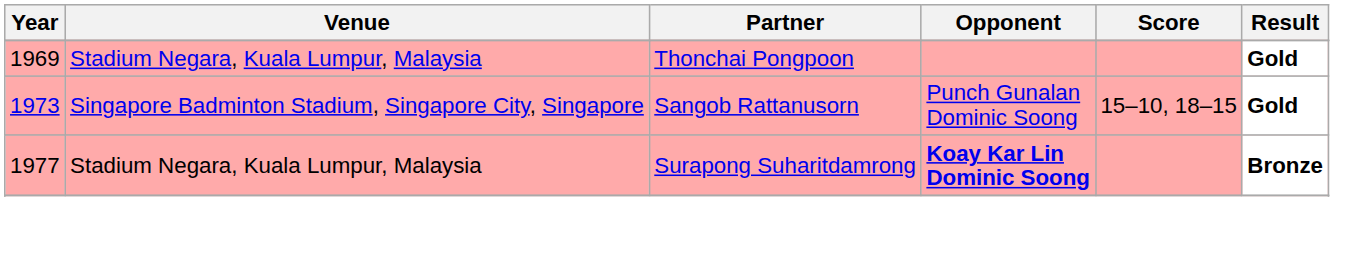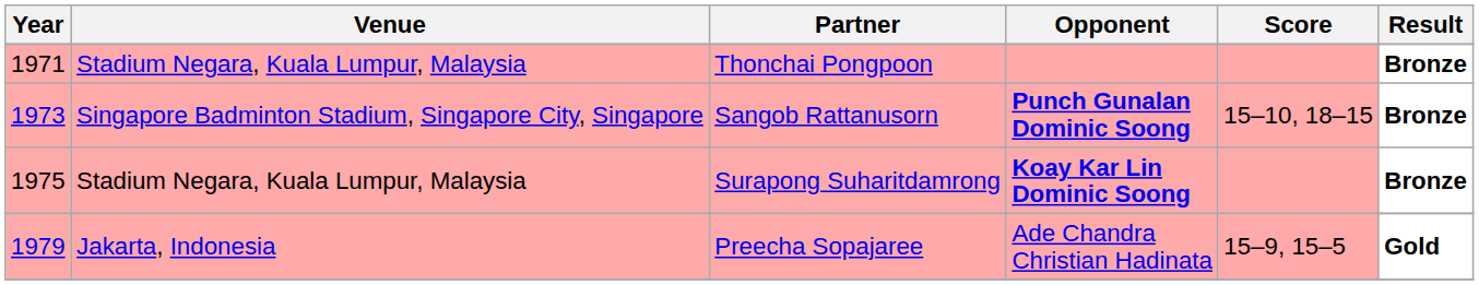 <table class="sortable wikitable" style="font-size: 90%;">
 <tr>
 <th>Year</th>
 <th>Venue</th>
 <th>Partner</th>
 <th>Opponent</th>
 <th>Score</th>
 <th>Result</th>
 </tr>
 <tr>
 </tr>
 <tr>
 </tr>
 <tr style="background:#FFAAAA">
-<td align="center">1969</td>
+<td align="center">1971</td>
 <td align="left"><a href='#'>Stadium Negara</a>, <a href='#'>Kuala Lumpur</a>, <a href='#'>Malaysia</a></td>
 <td align="left"> <a href='#'>Thonchai Pongpoon</a></td>
 <td align="left"></td>
 <td align="left"></td>
-<td style="text-align:left; background:white"> <strong>Gold</strong></td>
+<td style="text-align:left; background:white"> <strong>Bronze</strong></td>
 </tr>
 <tr style="background:#FFAAAA">
 <td align="center"><a href='#'>1973</a></td>
 <td align="left"><a href='#'>Singapore Badminton Stadium</a>, <a href='#'>Singapore City</a>, <a href='#'>Singapore</a></td>
 <td align="left"> <a href='#'>Sangob Rattanusorn</a></td>
-<td align="left"> <a href='#'>Punch Gunalan</a><br> <a href='#'>Dominic Soong</a></td>
+<td align="left"><strong> <a href='#'>Punch Gunalan</a><br> <a href='#'>Dominic Soong</a></strong></td>
 <td align="left">15–10, 18–15</td>
-<td style="text-align:left; background:white"> <strong>Gold</strong></td>
+<td style="text-align:left; background:white"> <strong>Bronze</strong></td>
 </tr>
 <tr style="background:#FFAAAA">
-<td align="center">1977</td>
+<td align="center">1975</td>
 <td align="left">Stadium Negara, Kuala Lumpur, Malaysia</td>
 <td align="left"> <a href='#'>Surapong Suharitdamrong</a></td>
 <td align="left"><strong> <a href='#'>Koay Kar Lin</a><br> <a href='#'>Dominic Soong</a></strong></td>
 <td align="left"></td>
 <td style="text-align:left; background:white"> <strong>Bronze</strong></td>
 </tr>
 <tr>
 </tr>
+<tr style="background:#FFAAAA">
+<td align="center"><a href='#'>1979</a></td>
+<td align="left"><a href='#'>Jakarta</a>, <a href='#'>Indonesia</a></td>
+<td align="left"> <a href='#'>Preecha Sopajaree</a></td>
+<td align="left"> <a href='#'>Ade Chandra</a><br> <a href='#'>Christian Hadinata</a></td>
+<td align="left">15–9, 15–5</td>
+<td style="text-align:left; background:white"> <strong>Gold</strong></td>
+</tr>
 <tr>
 </tr>
 </table>
